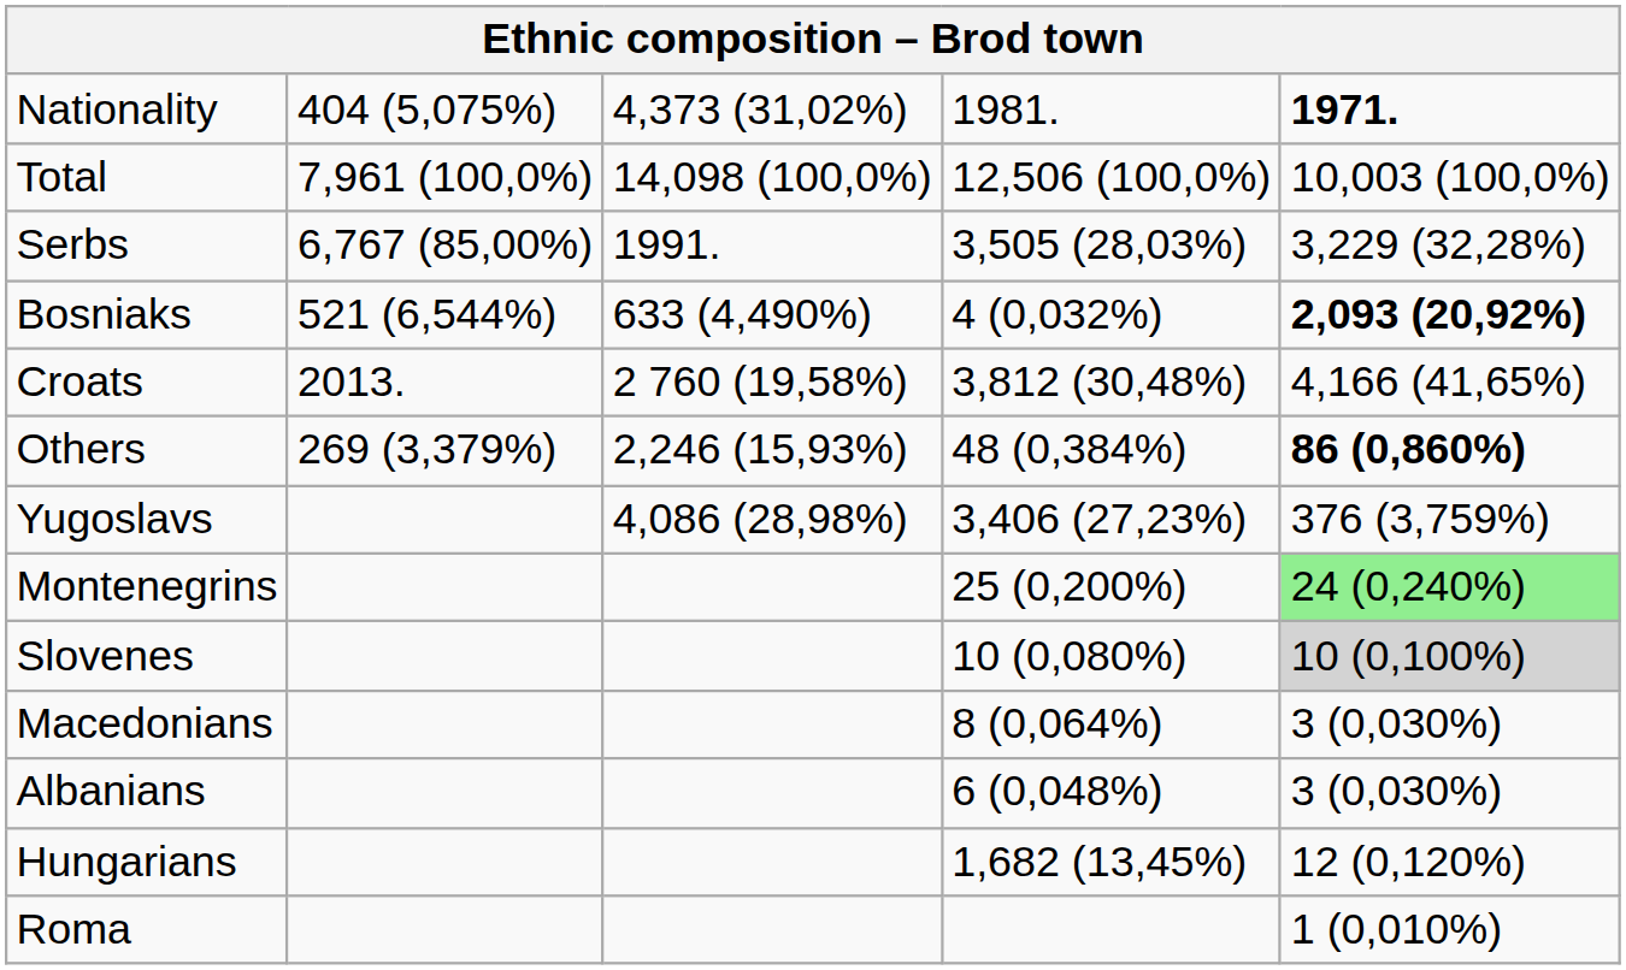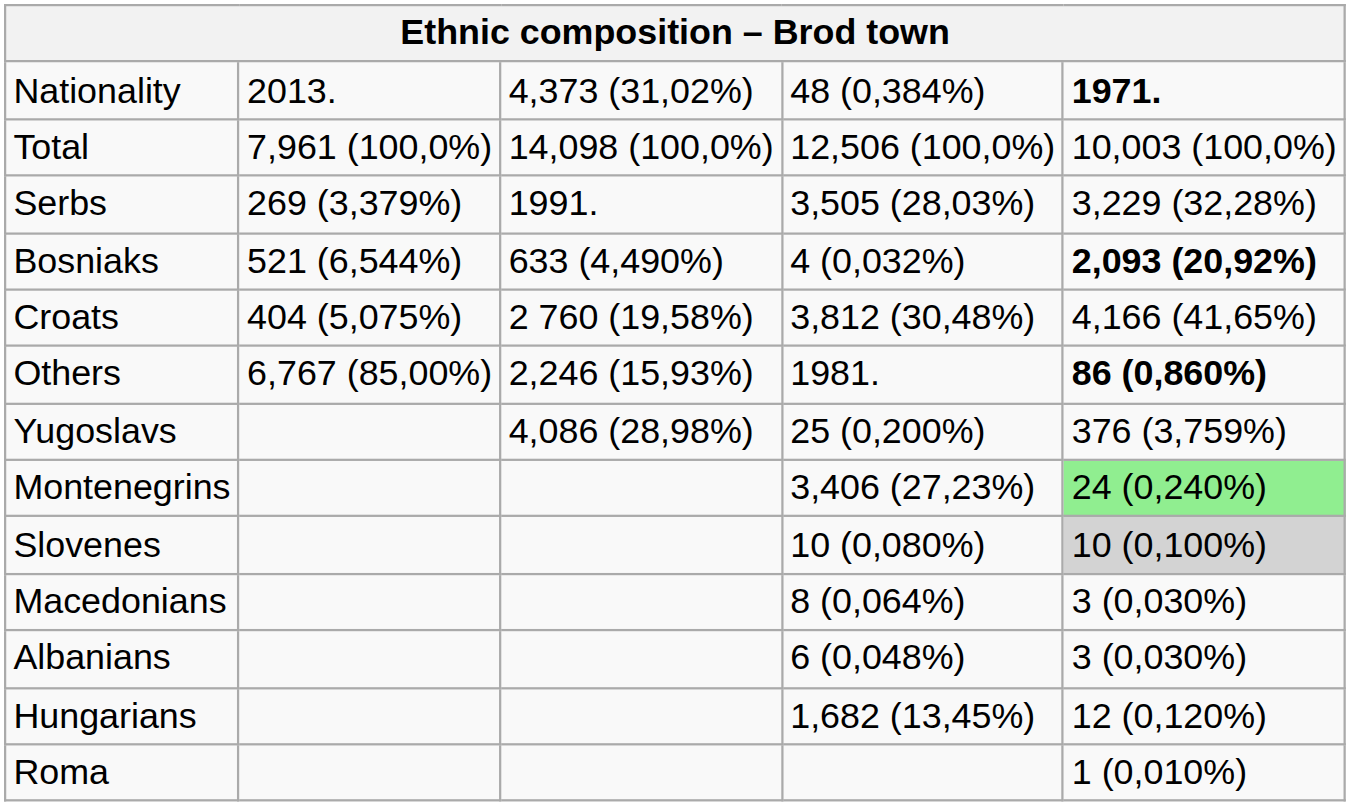 <table class="wikitable">
 <tr>
 <th colspan="8">Ethnic composition – Brod town</th>
 </tr>
 <tr>
 <td>Nationality</td>
-<td>404 (5,075%)</td>
+<td>2013.</td>
 <td>4,373 (31,02%)</td>
-<td>1981.</td>
+<td>48 (0,384%)</td>
 <td><strong>1971.</strong></td>
 </tr>
 <tr>
 <td>Total</td>
 <td>7,961 (100,0%)</td>
 <td>14,098 (100,0%)</td>
 <td>12,506 (100,0%)</td>
 <td>10,003 (100,0%)</td>
 </tr>
 <tr>
 <td>Serbs</td>
-<td>6,767 (85,00%)</td>
+<td>269 (3,379%)</td>
 <td>1991.</td>
 <td>3,505 (28,03%)</td>
 <td>3,229 (32,28%)</td>
 </tr>
 <tr>
 <td>Bosniaks</td>
 <td>521 (6,544%)</td>
 <td>633 (4,490%)</td>
 <td>4 (0,032%)</td>
 <td><strong>2,093 (20,92%)</strong></td>
 </tr>
 <tr>
 <td>Croats</td>
-<td>2013.</td>
+<td>404 (5,075%)</td>
 <td>2 760 (19,58%)</td>
 <td>3,812 (30,48%)</td>
 <td>4,166 (41,65%)</td>
 </tr>
 <tr>
 <td>Others</td>
-<td>269 (3,379%)</td>
+<td>6,767 (85,00%)</td>
 <td>2,246 (15,93%)</td>
-<td>48 (0,384%)</td>
+<td>1981.</td>
 <td><strong>86 (0,860%)</strong></td>
 </tr>
 <tr>
 <td>Yugoslavs</td>
 <td></td>
 <td>4,086 (28,98%)</td>
-<td>3,406 (27,23%)</td>
+<td>25 (0,200%)</td>
 <td>376 (3,759%)</td>
 </tr>
 <tr>
 <td>Montenegrins</td>
 <td></td>
 <td></td>
-<td>25 (0,200%)</td>
+<td>3,406 (27,23%)</td>
 <td style="background: lightgreen;">24 (0,240%)</td>
 </tr>
 <tr>
 <td>Slovenes</td>
 <td></td>
 <td></td>
 <td>10 (0,080%)</td>
 <td style="background: lightgrey;">10 (0,100%)</td>
 </tr>
 <tr>
 <td>Macedonians</td>
 <td></td>
 <td></td>
 <td>8 (0,064%)</td>
 <td>3 (0,030%)</td>
 </tr>
 <tr>
 <td>Albanians</td>
 <td></td>
 <td></td>
 <td>6 (0,048%)</td>
 <td>3 (0,030%)</td>
 </tr>
 <tr>
 <td>Hungarians</td>
 <td></td>
 <td></td>
 <td>1,682 (13,45%)</td>
 <td>12 (0,120%)</td>
 </tr>
 <tr>
 <td>Roma</td>
 <td></td>
 <td></td>
 <td></td>
 <td>1 (0,010%)</td>
 </tr>
 </table>
